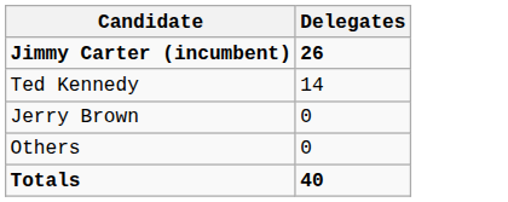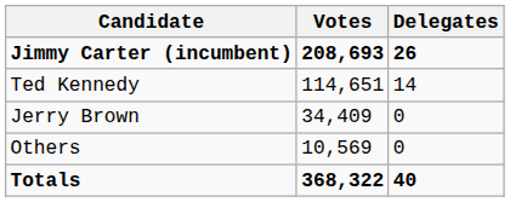 <table class="wikitable">
 <tr>
 <th>Candidate</th>
+<th>Votes</th>
 <th>Delegates</th>
 </tr>
 <tr>
 <td><strong>Jimmy Carter</strong> <strong>(incumbent)</strong></td>
+<td><strong>208,693</strong></td>
 <td><strong>26</strong></td>
 </tr>
 <tr>
 <td>Ted Kennedy</td>
+<td>114,651</td>
 <td>14</td>
 </tr>
 <tr>
 <td>Jerry Brown</td>
+<td>34,409</td>
 <td>0</td>
 </tr>
 <tr>
 <td>Others</td>
+<td>10,569</td>
 <td>0</td>
 </tr>
 <tr>
 <td><strong>Totals</strong></td>
+<td><strong>368,322</strong></td>
 <td><strong>40</strong></td>
 </tr>
 </table>
